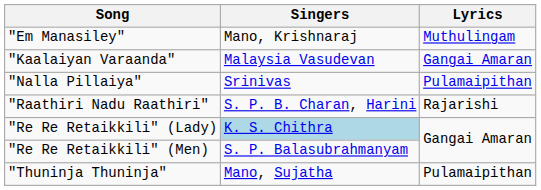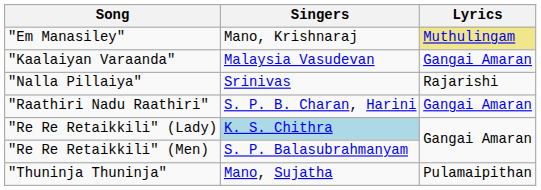 <table class="wikitable" style="font-size:95%;">
 <tr>
 <th>Song</th>
 <th>Singers</th>
 <th>Lyrics</th>
 </tr>
 <tr>
 <td>"Em Manasiley"</td>
 <td>Mano, Krishnaraj</td>
-<td><a href='#'>Muthulingam</a></td>
+<td style="background: khaki;"><a href='#'>Muthulingam</a></td>
 </tr>
 <tr>
 <td>"Kaalaiyan Varaanda"</td>
 <td><a href='#'>Malaysia Vasudevan</a></td>
 <td><a href='#'>Gangai Amaran</a></td>
 </tr>
 <tr>
 <td>"Nalla Pillaiya"</td>
 <td><a href='#'>Srinivas</a></td>
-<td><a href='#'>Pulamaipithan</a></td>
+<td>Rajarishi</td>
 </tr>
 <tr>
 <td>"Raathiri Nadu Raathiri"</td>
 <td><a href='#'>S. P. B. Charan</a>, <a href='#'>Harini</a></td>
-<td>Rajarishi</td>
+<td><a href='#'>Gangai Amaran</a></td>
 </tr>
 <tr>
 <td>"Re Re Retaikkili" (Lady)</td>
 <td style="background: lightblue;"><a href='#'>K. S. Chithra</a></td>
 <td rowspan=2>Gangai Amaran</td>
 </tr>
 <tr>
 <td>"Re Re Retaikkili" (Men)</td>
 <td><a href='#'>S. P. Balasubrahmanyam</a></td>
 </tr>
 <tr>
 <td>"Thuninja Thuninja"</td>
 <td><a href='#'>Mano</a>, <a href='#'>Sujatha</a></td>
 <td>Pulamaipithan</td>
 </tr>
 </table>
